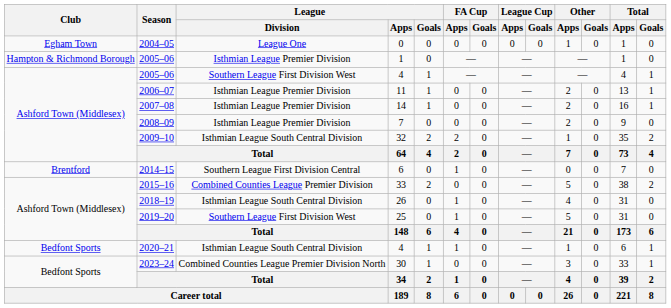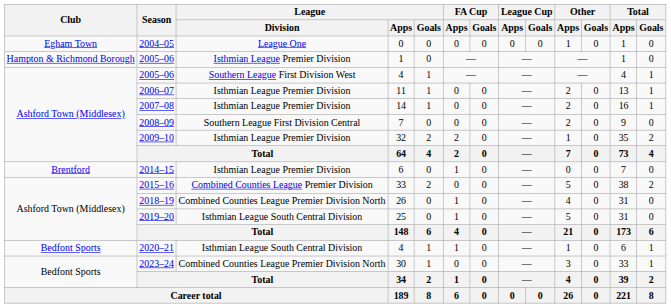 <table style="text-align: center;" class="wikitable">
 <tr>
 <th rowspan="2">Club</th>
 <th rowspan="2">Season</th>
 <th colspan="3">League</th>
 <th colspan="2">FA Cup</th>
 <th colspan="2">League Cup</th>
 <th colspan="2">Other</th>
 <th colspan="2">Total</th>
 </tr>
 <tr>
 <th>Division</th>
 <th>Apps</th>
 <th>Goals</th>
 <th>Apps</th>
 <th>Goals</th>
 <th>Apps</th>
 <th>Goals</th>
 <th>Apps</th>
 <th>Goals</th>
 <th>Apps</th>
 <th>Goals</th>
 </tr>
 <tr>
 <td><a href='#'>Egham Town</a></td>
 <td><a href='#'>2004–05</a></td>
 <td><a href='#'>League One</a></td>
 <td>0</td>
 <td>0</td>
 <td>0</td>
 <td>0</td>
 <td>0</td>
 <td>0</td>
 <td>1</td>
 <td>0</td>
 <td>1</td>
 <td>0</td>
 </tr>
 <tr>
 <td><a href='#'>Hampton & Richmond Borough</a></td>
 <td><a href='#'>2005–06</a></td>
 <td><a href='#'>Isthmian League</a> Premier Division</td>
 <td>1</td>
 <td>0</td>
 <td colspan="2">—</td>
 <td colspan="2">—</td>
 <td colspan="2">—</td>
 <td>1</td>
 <td>0</td>
 </tr>
 <tr>
 <td rowspan="6"><a href='#'>Ashford Town (Middlesex)</a></td>
 <td><a href='#'>2005–06</a></td>
 <td><a href='#'>Southern League</a> First Division West</td>
 <td>4</td>
 <td>1</td>
 <td colspan="2">—</td>
 <td colspan="2">—</td>
 <td colspan="2">—</td>
 <td>4</td>
 <td>1</td>
 </tr>
 <tr>
 <td><a href='#'>2006–07</a></td>
 <td>Isthmian League Premier Division</td>
 <td>11</td>
 <td>1</td>
 <td>0</td>
 <td>0</td>
 <td colspan="2">—</td>
 <td>2</td>
 <td>0</td>
 <td>13</td>
 <td>1</td>
 </tr>
 <tr>
 <td><a href='#'>2007–08</a></td>
 <td>Isthmian League Premier Division</td>
 <td>14</td>
 <td>1</td>
 <td>0</td>
 <td>0</td>
 <td colspan="2">—</td>
 <td>2</td>
 <td>0</td>
 <td>16</td>
 <td>1</td>
 </tr>
 <tr>
 <td><a href='#'>2008–09</a></td>
-<td>Isthmian League Premier Division</td>
+<td>Southern League First Division Central</td>
 <td>7</td>
 <td>0</td>
 <td>0</td>
 <td>0</td>
 <td colspan="2">—</td>
 <td>2</td>
 <td>0</td>
 <td>9</td>
 <td>0</td>
 </tr>
 <tr>
 <td><a href='#'>2009–10</a></td>
-<td>Isthmian League South Central Division</td>
+<td>Isthmian League Premier Division</td>
 <td>32</td>
 <td>2</td>
 <td>2</td>
 <td>0</td>
 <td colspan="2">—</td>
 <td>1</td>
 <td>0</td>
 <td>35</td>
 <td>2</td>
 </tr>
 <tr>
 <th colspan="2">Total</th>
 <th>64</th>
 <th>4</th>
 <th>2</th>
 <th>0</th>
 <th colspan="2">—</th>
 <th>7</th>
 <th>0</th>
 <th>73</th>
 <th>4</th>
 </tr>
 <tr>
 <td><a href='#'>Brentford</a></td>
 <td><a href='#'>2014–15</a></td>
-<td>Southern League First Division Central</td>
+<td>Isthmian League Premier Division</td>
 <td>6</td>
 <td>0</td>
 <td>1</td>
 <td>0</td>
 <td colspan="2">—</td>
 <td>0</td>
 <td>0</td>
 <td>7</td>
 <td>0</td>
 </tr>
 <tr>
 <td rowspan="4">Ashford Town (Middlesex)</td>
 <td><a href='#'>2015–16</a></td>
 <td><a href='#'>Combined Counties League</a> Premier Division</td>
 <td>33</td>
 <td>2</td>
 <td>0</td>
 <td>0</td>
 <td colspan="2">—</td>
 <td>5</td>
 <td>0</td>
 <td>38</td>
 <td>2</td>
 </tr>
 <tr>
 <td><a href='#'>2018–19</a></td>
-<td>Isthmian League South Central Division</td>
+<td>Combined Counties League Premier Division North</td>
 <td>26</td>
 <td>0</td>
 <td>1</td>
 <td>0</td>
 <td colspan="2">—</td>
 <td>4</td>
 <td>0</td>
 <td>31</td>
 <td>0</td>
 </tr>
 <tr>
 <td><a href='#'>2019–20</a></td>
-<td><a href='#'>Southern League</a> First Division West</td>
+<td>Isthmian League South Central Division</td>
 <td>25</td>
 <td>0</td>
 <td>1</td>
 <td>0</td>
 <td colspan="2">—</td>
 <td>5</td>
 <td>0</td>
 <td>31</td>
 <td>0</td>
 </tr>
 <tr>
 <th colspan="2">Total</th>
 <th>148</th>
 <th>6</th>
 <th>4</th>
 <th>0</th>
 <th colspan="2">—</th>
 <th>21</th>
 <th>0</th>
 <th>173</th>
 <th>6</th>
 </tr>
 <tr>
 <td><a href='#'>Bedfont Sports</a></td>
 <td><a href='#'>2020–21</a></td>
 <td>Isthmian League South Central Division</td>
 <td>4</td>
 <td>1</td>
 <td>1</td>
 <td>0</td>
 <td colspan="2">—</td>
 <td>1</td>
 <td>0</td>
 <td>6</td>
 <td>1</td>
 </tr>
 <tr>
 <td rowspan="2">Bedfont Sports</td>
 <td><a href='#'>2023–24</a></td>
 <td>Combined Counties League Premier Division North</td>
 <td>30</td>
 <td>1</td>
 <td>0</td>
 <td>0</td>
 <td colspan="2">—</td>
 <td>3</td>
 <td>0</td>
 <td>33</td>
 <td>1</td>
 </tr>
 <tr>
 <th colspan="2">Total</th>
 <th>34</th>
 <th>2</th>
 <th>1</th>
 <th>0</th>
 <th colspan="2">—</th>
 <th>4</th>
 <th>0</th>
 <th>39</th>
 <th>2</th>
 </tr>
 <tr>
 <th colspan="3">Career total</th>
 <th>189</th>
 <th>8</th>
 <th>6</th>
 <th>0</th>
 <th>0</th>
 <th>0</th>
 <th>26</th>
 <th>0</th>
 <th>221</th>
 <th>8</th>
 </tr>
 </table>
